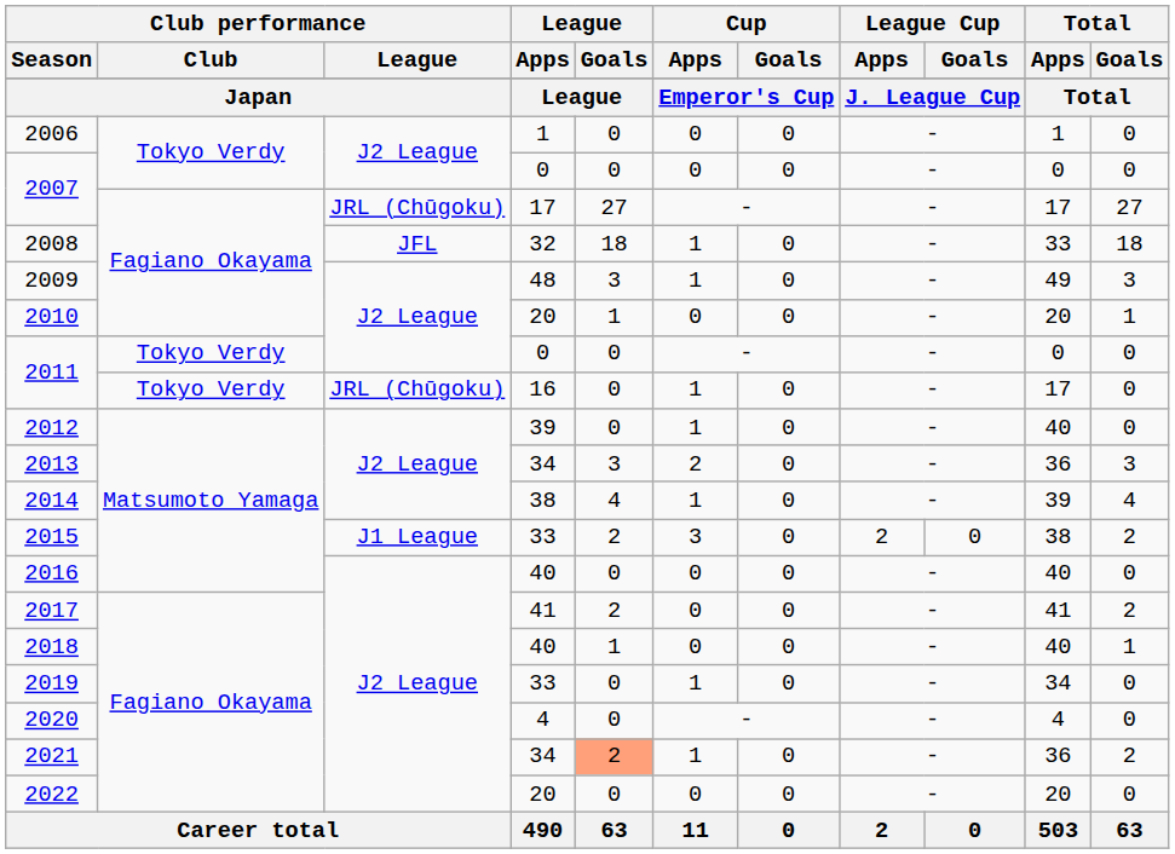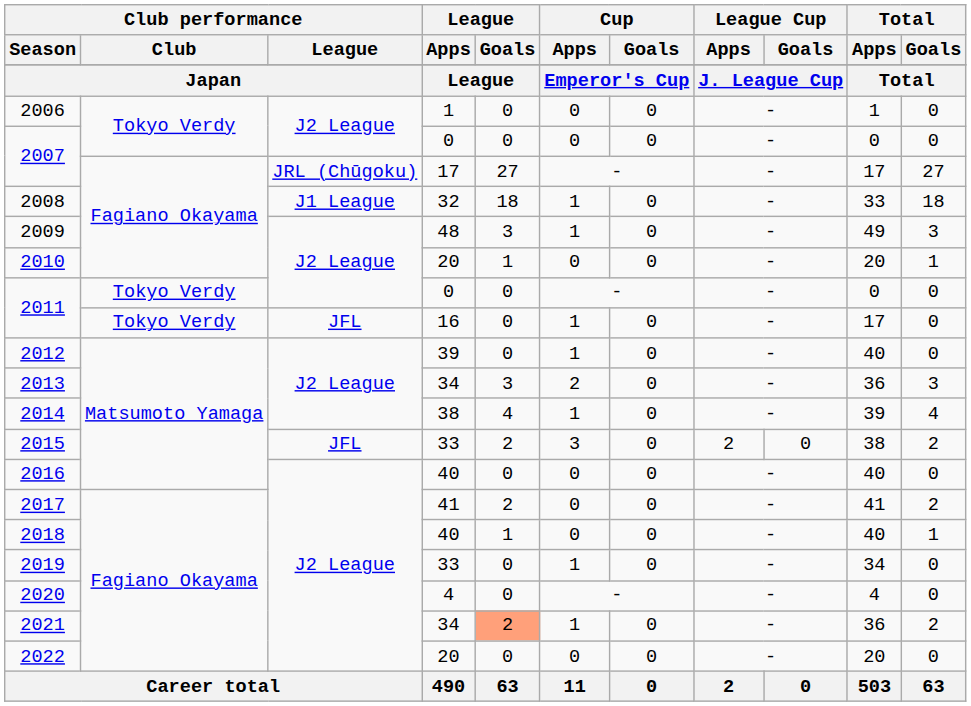 <table class="wikitable" style="text-align:center">
 <tr>
 <th colspan=3>Club performance</th>
 <th colspan=2>League</th>
 <th colspan=2>Cup</th>
 <th colspan=2>League Cup</th>
 <th colspan=2>Total</th>
 </tr>
 <tr>
 <th>Season</th>
 <th>Club</th>
 <th>League</th>
 <th>Apps</th>
 <th>Goals</th>
 <th>Apps</th>
 <th>Goals</th>
 <th>Apps</th>
 <th>Goals</th>
 <th>Apps</th>
 <th>Goals</th>
 </tr>
 <tr>
 </tr>
 <tr>
 <th colspan=3>Japan</th>
 <th colspan=2>League</th>
 <th colspan=2><a href='#'>Emperor's Cup</a></th>
 <th colspan="2"><a href='#'>J. League Cup</a></th>
 <th colspan=2>Total</th>
 </tr>
 <tr>
 <td>2006</td>
 <td rowspan="2"><a href='#'>Tokyo Verdy</a></td>
 <td rowspan="2"><a href='#'>J2 League</a></td>
 <td>1</td>
 <td>0</td>
 <td>0</td>
 <td>0</td>
 <td colspan="2">-</td>
 <td>1</td>
 <td>0</td>
 </tr>
 <tr>
 <td rowspan="2"><a href='#'>2007</a></td>
 <td>0</td>
 <td>0</td>
 <td>0</td>
 <td>0</td>
 <td colspan="2">-</td>
 <td>0</td>
 <td>0</td>
 </tr>
 <tr>
 <td rowspan="4"><a href='#'>Fagiano Okayama</a></td>
 <td><a href='#'>JRL (Chūgoku)</a></td>
 <td>17</td>
 <td>27</td>
 <td colspan="2">-</td>
 <td colspan="2">-</td>
 <td>17</td>
 <td>27</td>
 </tr>
 <tr>
 <td>2008</td>
-<td><a href='#'>JFL</a></td>
+<td><a href='#'>J1 League</a></td>
 <td>32</td>
 <td>18</td>
 <td>1</td>
 <td>0</td>
 <td colspan="2">-</td>
 <td>33</td>
 <td>18</td>
 </tr>
 <tr>
 <td>2009</td>
 <td rowspan="3"><a href='#'>J2 League</a></td>
 <td>48</td>
 <td>3</td>
 <td>1</td>
 <td>0</td>
 <td colspan="2">-</td>
 <td>49</td>
 <td>3</td>
 </tr>
 <tr>
 <td><a href='#'>2010</a></td>
 <td>20</td>
 <td>1</td>
 <td>0</td>
 <td>0</td>
 <td colspan="2">-</td>
 <td>20</td>
 <td>1</td>
 </tr>
 <tr>
 <td rowspan="2"><a href='#'>2011</a></td>
 <td><a href='#'>Tokyo Verdy</a></td>
 <td>0</td>
 <td>0</td>
 <td colspan="2">-</td>
 <td colspan="2">-</td>
 <td>0</td>
 <td>0</td>
 </tr>
 <tr>
 <td><a href='#'>Tokyo Verdy</a></td>
-<td><a href='#'>JRL (Chūgoku)</a></td>
+<td><a href='#'>JFL</a></td>
 <td>16</td>
 <td>0</td>
 <td>1</td>
 <td>0</td>
 <td colspan="2">-</td>
 <td>17</td>
 <td>0</td>
 </tr>
 <tr>
 <td><a href='#'>2012</a></td>
 <td rowspan="5"><a href='#'>Matsumoto Yamaga</a></td>
 <td rowspan="3"><a href='#'>J2 League</a></td>
 <td>39</td>
 <td>0</td>
 <td>1</td>
 <td>0</td>
 <td colspan="2">-</td>
 <td>40</td>
 <td>0</td>
 </tr>
 <tr>
 <td><a href='#'>2013</a></td>
 <td>34</td>
 <td>3</td>
 <td>2</td>
 <td>0</td>
 <td colspan="2">-</td>
 <td>36</td>
 <td>3</td>
 </tr>
 <tr>
 <td><a href='#'>2014</a></td>
 <td>38</td>
 <td>4</td>
 <td>1</td>
 <td>0</td>
 <td colspan="2">-</td>
 <td>39</td>
 <td>4</td>
 </tr>
 <tr>
 <td><a href='#'>2015</a></td>
-<td><a href='#'>J1 League</a></td>
+<td><a href='#'>JFL</a></td>
 <td>33</td>
 <td>2</td>
 <td>3</td>
 <td>0</td>
 <td>2</td>
 <td>0</td>
 <td>38</td>
 <td>2</td>
 </tr>
 <tr>
 <td><a href='#'>2016</a></td>
 <td rowspan="7"><a href='#'>J2 League</a></td>
 <td>40</td>
 <td>0</td>
 <td>0</td>
 <td>0</td>
 <td colspan="2">-</td>
 <td>40</td>
 <td>0</td>
 </tr>
 <tr>
 <td><a href='#'>2017</a></td>
 <td rowspan="6"><a href='#'>Fagiano Okayama</a></td>
 <td>41</td>
 <td>2</td>
 <td>0</td>
 <td>0</td>
 <td colspan="2">-</td>
 <td>41</td>
 <td>2</td>
 </tr>
 <tr>
 <td><a href='#'>2018</a></td>
 <td>40</td>
 <td>1</td>
 <td>0</td>
 <td>0</td>
 <td colspan="2">-</td>
 <td>40</td>
 <td>1</td>
 </tr>
 <tr>
 <td><a href='#'>2019</a></td>
 <td>33</td>
 <td>0</td>
 <td>1</td>
 <td>0</td>
 <td colspan="2">-</td>
 <td>34</td>
 <td>0</td>
 </tr>
 <tr>
 <td><a href='#'>2020</a></td>
 <td>4</td>
 <td>0</td>
 <td colspan="2">-</td>
 <td colspan="2">-</td>
 <td>4</td>
 <td>0</td>
 </tr>
 <tr>
 <td><a href='#'>2021</a></td>
 <td>34</td>
 <td style="background: lightsalmon;">2</td>
 <td>1</td>
 <td>0</td>
 <td colspan="2">-</td>
 <td>36</td>
 <td>2</td>
 </tr>
 <tr>
 <td><a href='#'>2022</a></td>
 <td>20</td>
 <td>0</td>
 <td>0</td>
 <td>0</td>
 <td colspan="2">-</td>
 <td>20</td>
 <td>0</td>
 </tr>
 <tr>
 <th colspan="3">Career total</th>
 <th>490</th>
 <th>63</th>
 <th>11</th>
 <th>0</th>
 <th>2</th>
 <th>0</th>
 <th>503</th>
 <th>63</th>
 </tr>
 </table>
